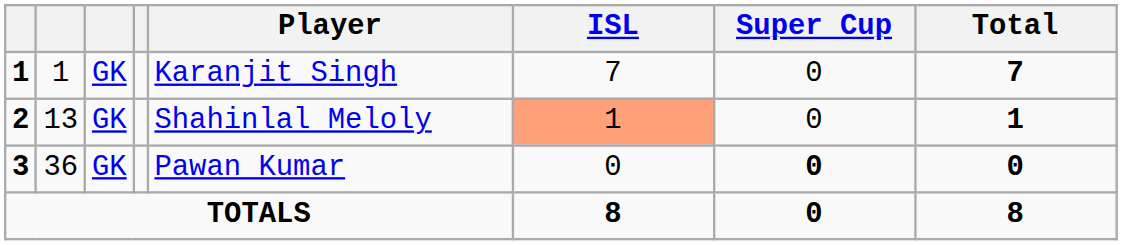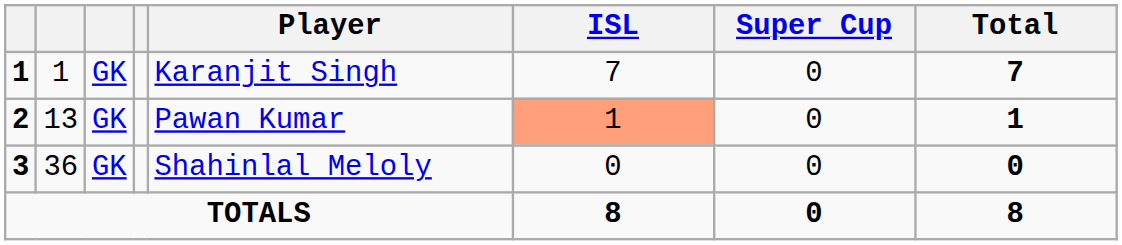 <table class="wikitable" style="font-size: 95%; text-align: center;">
 <tr>
 <th rowspan="1" !width=15></th>
 <th rowspan="1" !width=15></th>
 <th rowspan="1" !width=15></th>
 <th rowspan="1" !width=15></th>
 <th width=150>Player</th>
 <th width=80><a href='#'>ISL</a></th>
 <th width=80><a href='#'>Super Cup</a></th>
 <th width=80>Total</th>
 </tr>
 <tr>
 <td rowspan=1><strong>1</strong></td>
 <td>1</td>
 <td><a href='#'>GK</a></td>
 <td></td>
 <td align=left><a href='#'>Karanjit Singh</a></td>
 <td>7</td>
 <td>0</td>
 <td><strong>7</strong></td>
 </tr>
 <tr>
 <td rowspan=1><strong>2</strong></td>
 <td>13</td>
 <td><a href='#'>GK</a></td>
 <td></td>
-<td align=left><a href='#'>Shahinlal Meloly</a></td>
+<td align=left><a href='#'>Pawan Kumar</a></td>
 <td style="background: lightsalmon;">1</td>
 <td>0</td>
 <td><strong>1</strong></td>
 </tr>
 <tr>
 <td rowspan=1><strong>3</strong></td>
 <td>36</td>
 <td><a href='#'>GK</a></td>
 <td></td>
-<td align=left><a href='#'>Pawan Kumar</a></td>
+<td align=left><a href='#'>Shahinlal Meloly</a></td>
 <td>0</td>
-<td><strong>0</strong></td>
+<td>0</td>
 <td><strong>0</strong></td>
 </tr>
 <tr>
 <td colspan="5"><strong>TOTALS</strong></td>
 <td><strong>8</strong></td>
 <td><strong>0</strong></td>
 <td><strong>8</strong></td>
 </tr>
 </table>
